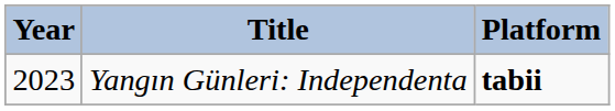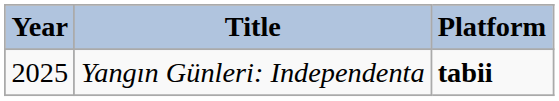 <table class="wikitable">
 <tr>
 <th style="background:#B0C4DE;">Year</th>
 <th style="background:#B0C4DE;">Title</th>
 <th style="background:#B0C4DE;">Platform</th>
 </tr>
 <tr>
-<td>2023</td>
+<td>2025</td>
 <td><em>Yangın Günleri: Independenta</em></td>
 <td><strong>tabii</strong></td>
 </tr>
 </table>
